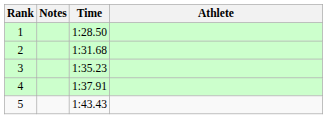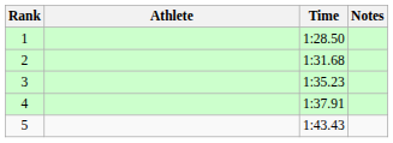 <table class="wikitable" style="text-align:center">
 <tr>
 <th>Rank</th>
+<th Style="width:18em">Athlete</th>
+<th>Time</th>
 <th>Notes</th>
-<th>Time</th>
-<th Style="width:18em">Athlete</th>
 </tr>
 <tr style="background:#cfc">
 <td>1</td>
+<td style="text-align:left"></td>
+<td>1:28.50</td>
 <td></td>
-<td>1:28.50</td>
-<td style="text-align:left"></td>
 </tr>
 <tr style="background:#cfc">
 <td>2</td>
+<td style="text-align:left"></td>
+<td>1:31.68</td>
 <td></td>
-<td>1:31.68</td>
-<td style="text-align:left"></td>
 </tr>
 <tr style="background:#cfc">
 <td>3</td>
+<td style="text-align:left"></td>
+<td>1:35.23</td>
 <td></td>
-<td>1:35.23</td>
-<td style="text-align:left"></td>
 </tr>
 <tr style="background:#cfc">
 <td>4</td>
+<td style="text-align:left"></td>
+<td>1:37.91</td>
 <td></td>
-<td>1:37.91</td>
-<td style="text-align:left"></td>
 </tr>
 <tr>
 <td>5</td>
+<td style="text-align:left"></td>
+<td>1:43.43</td>
 <td></td>
-<td>1:43.43</td>
-<td style="text-align:left"></td>
 </tr>
 </table>
